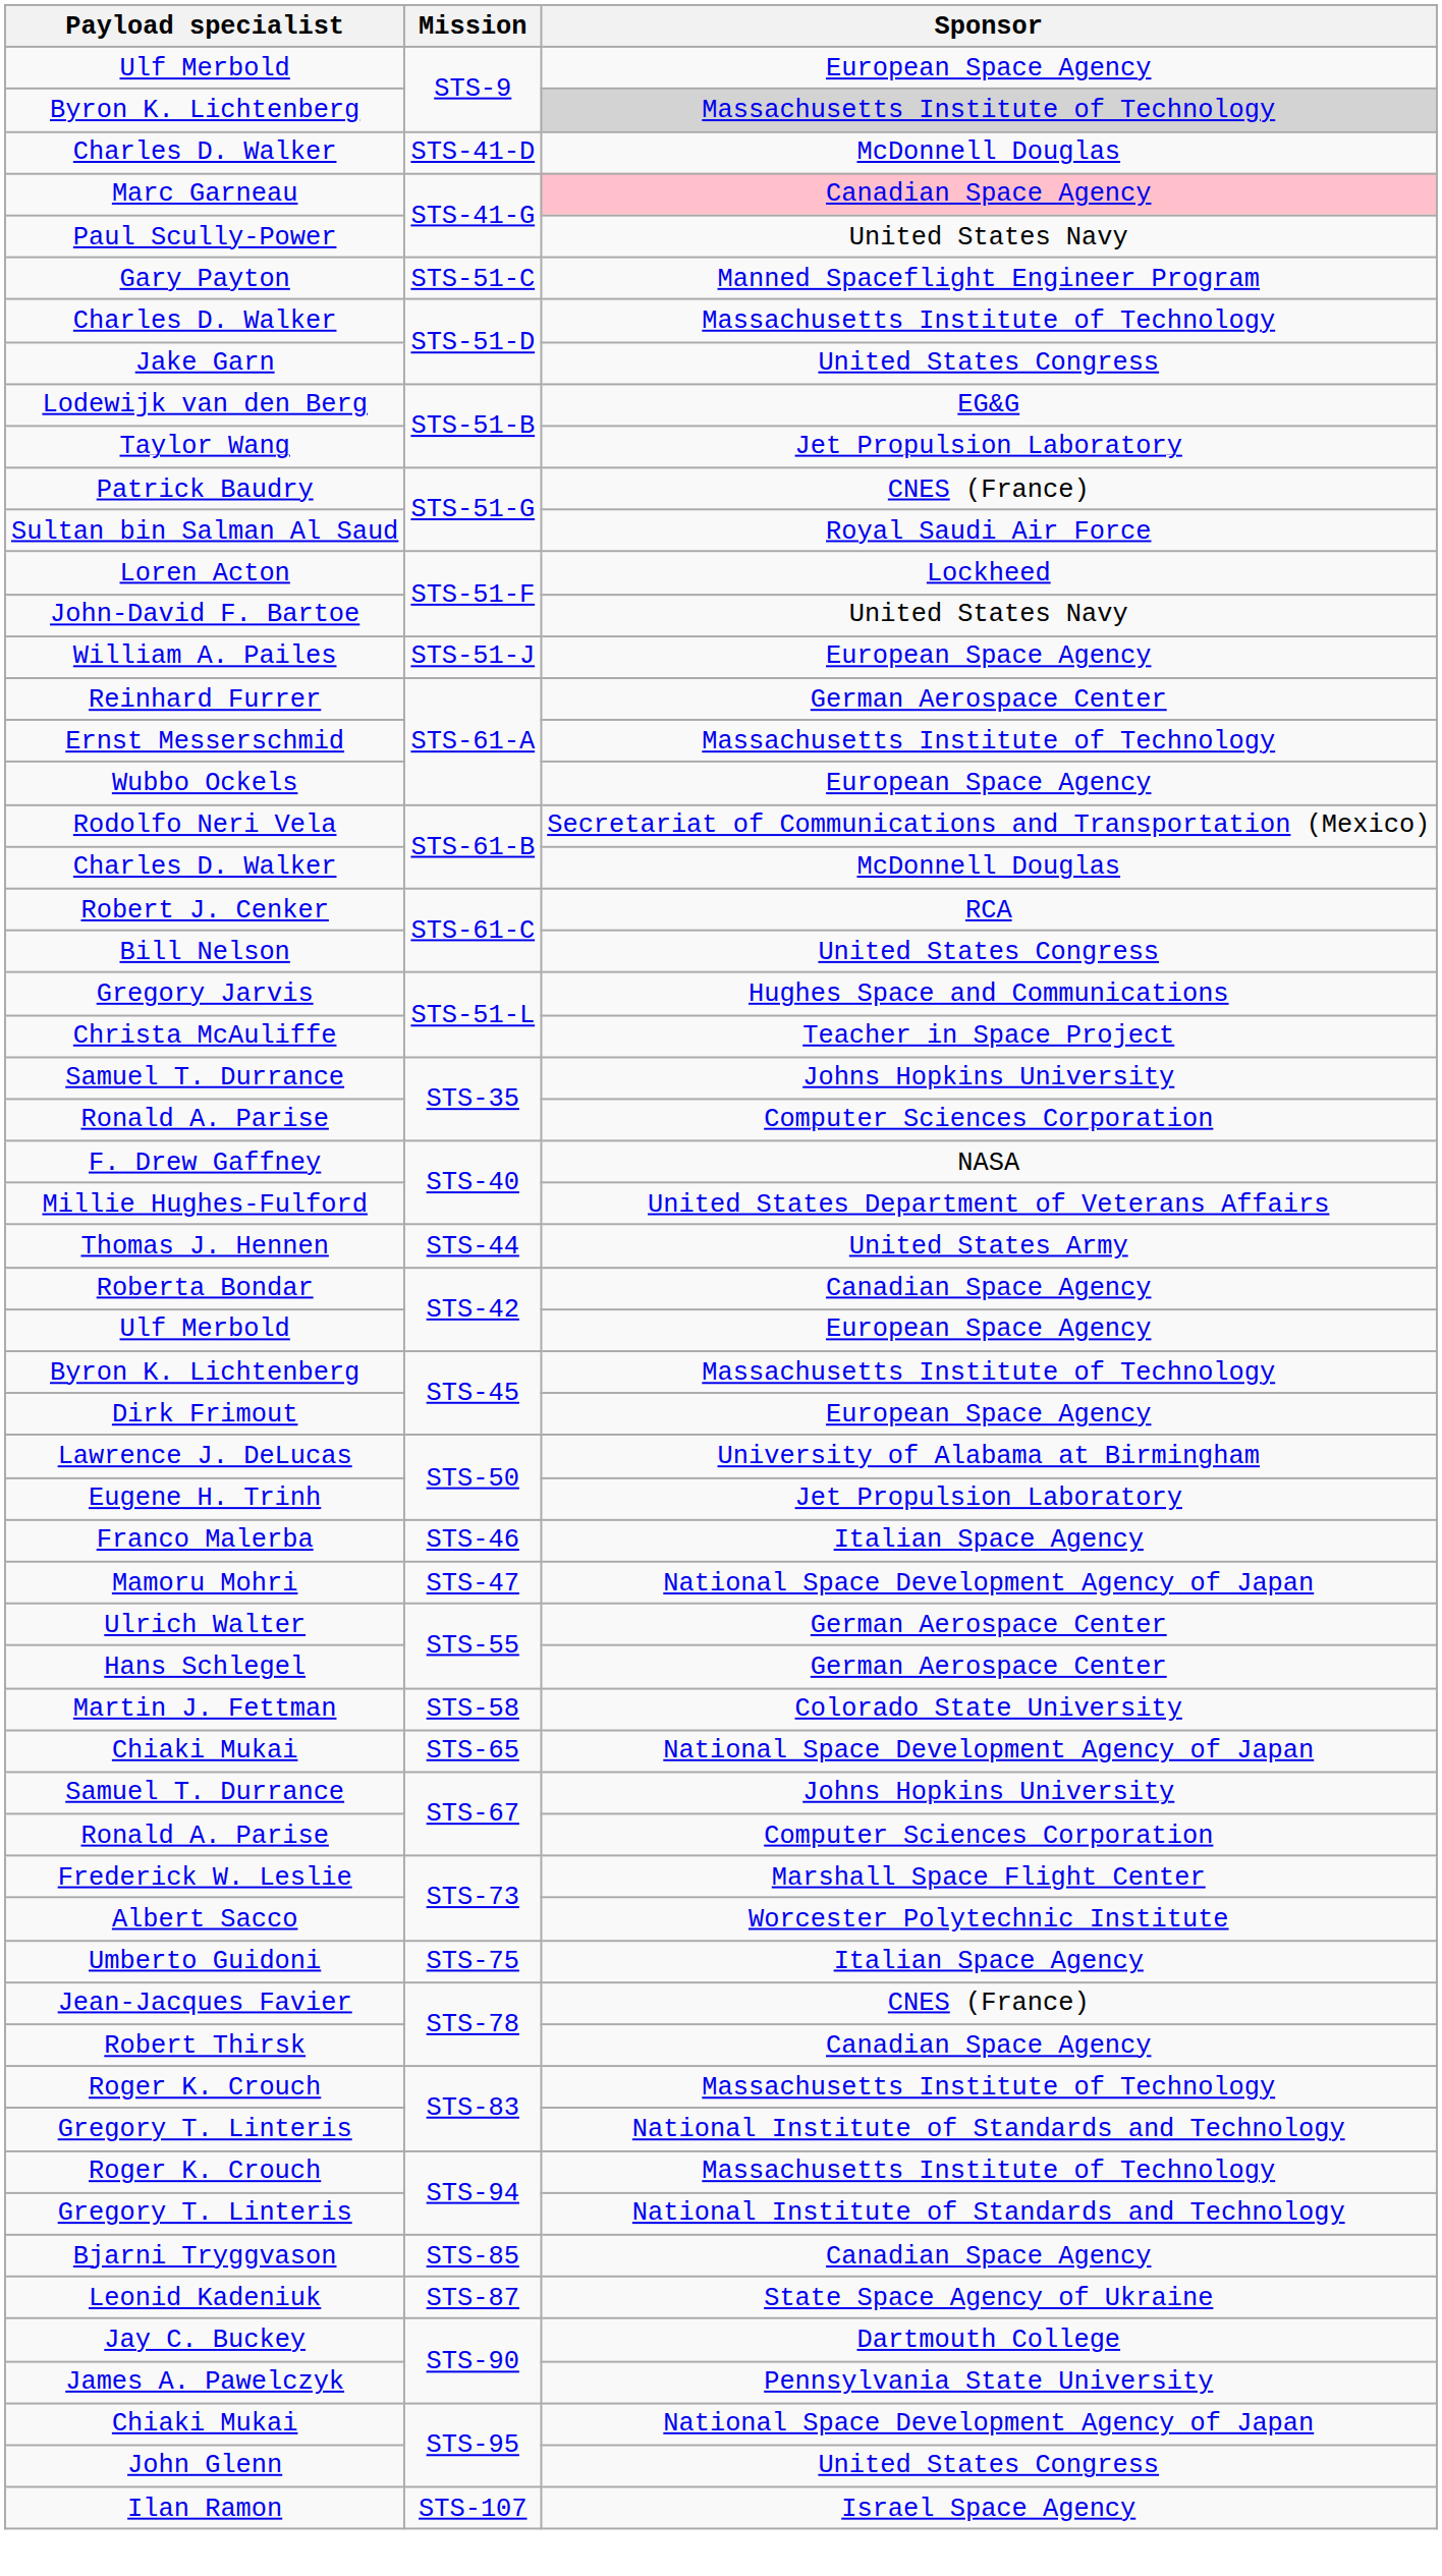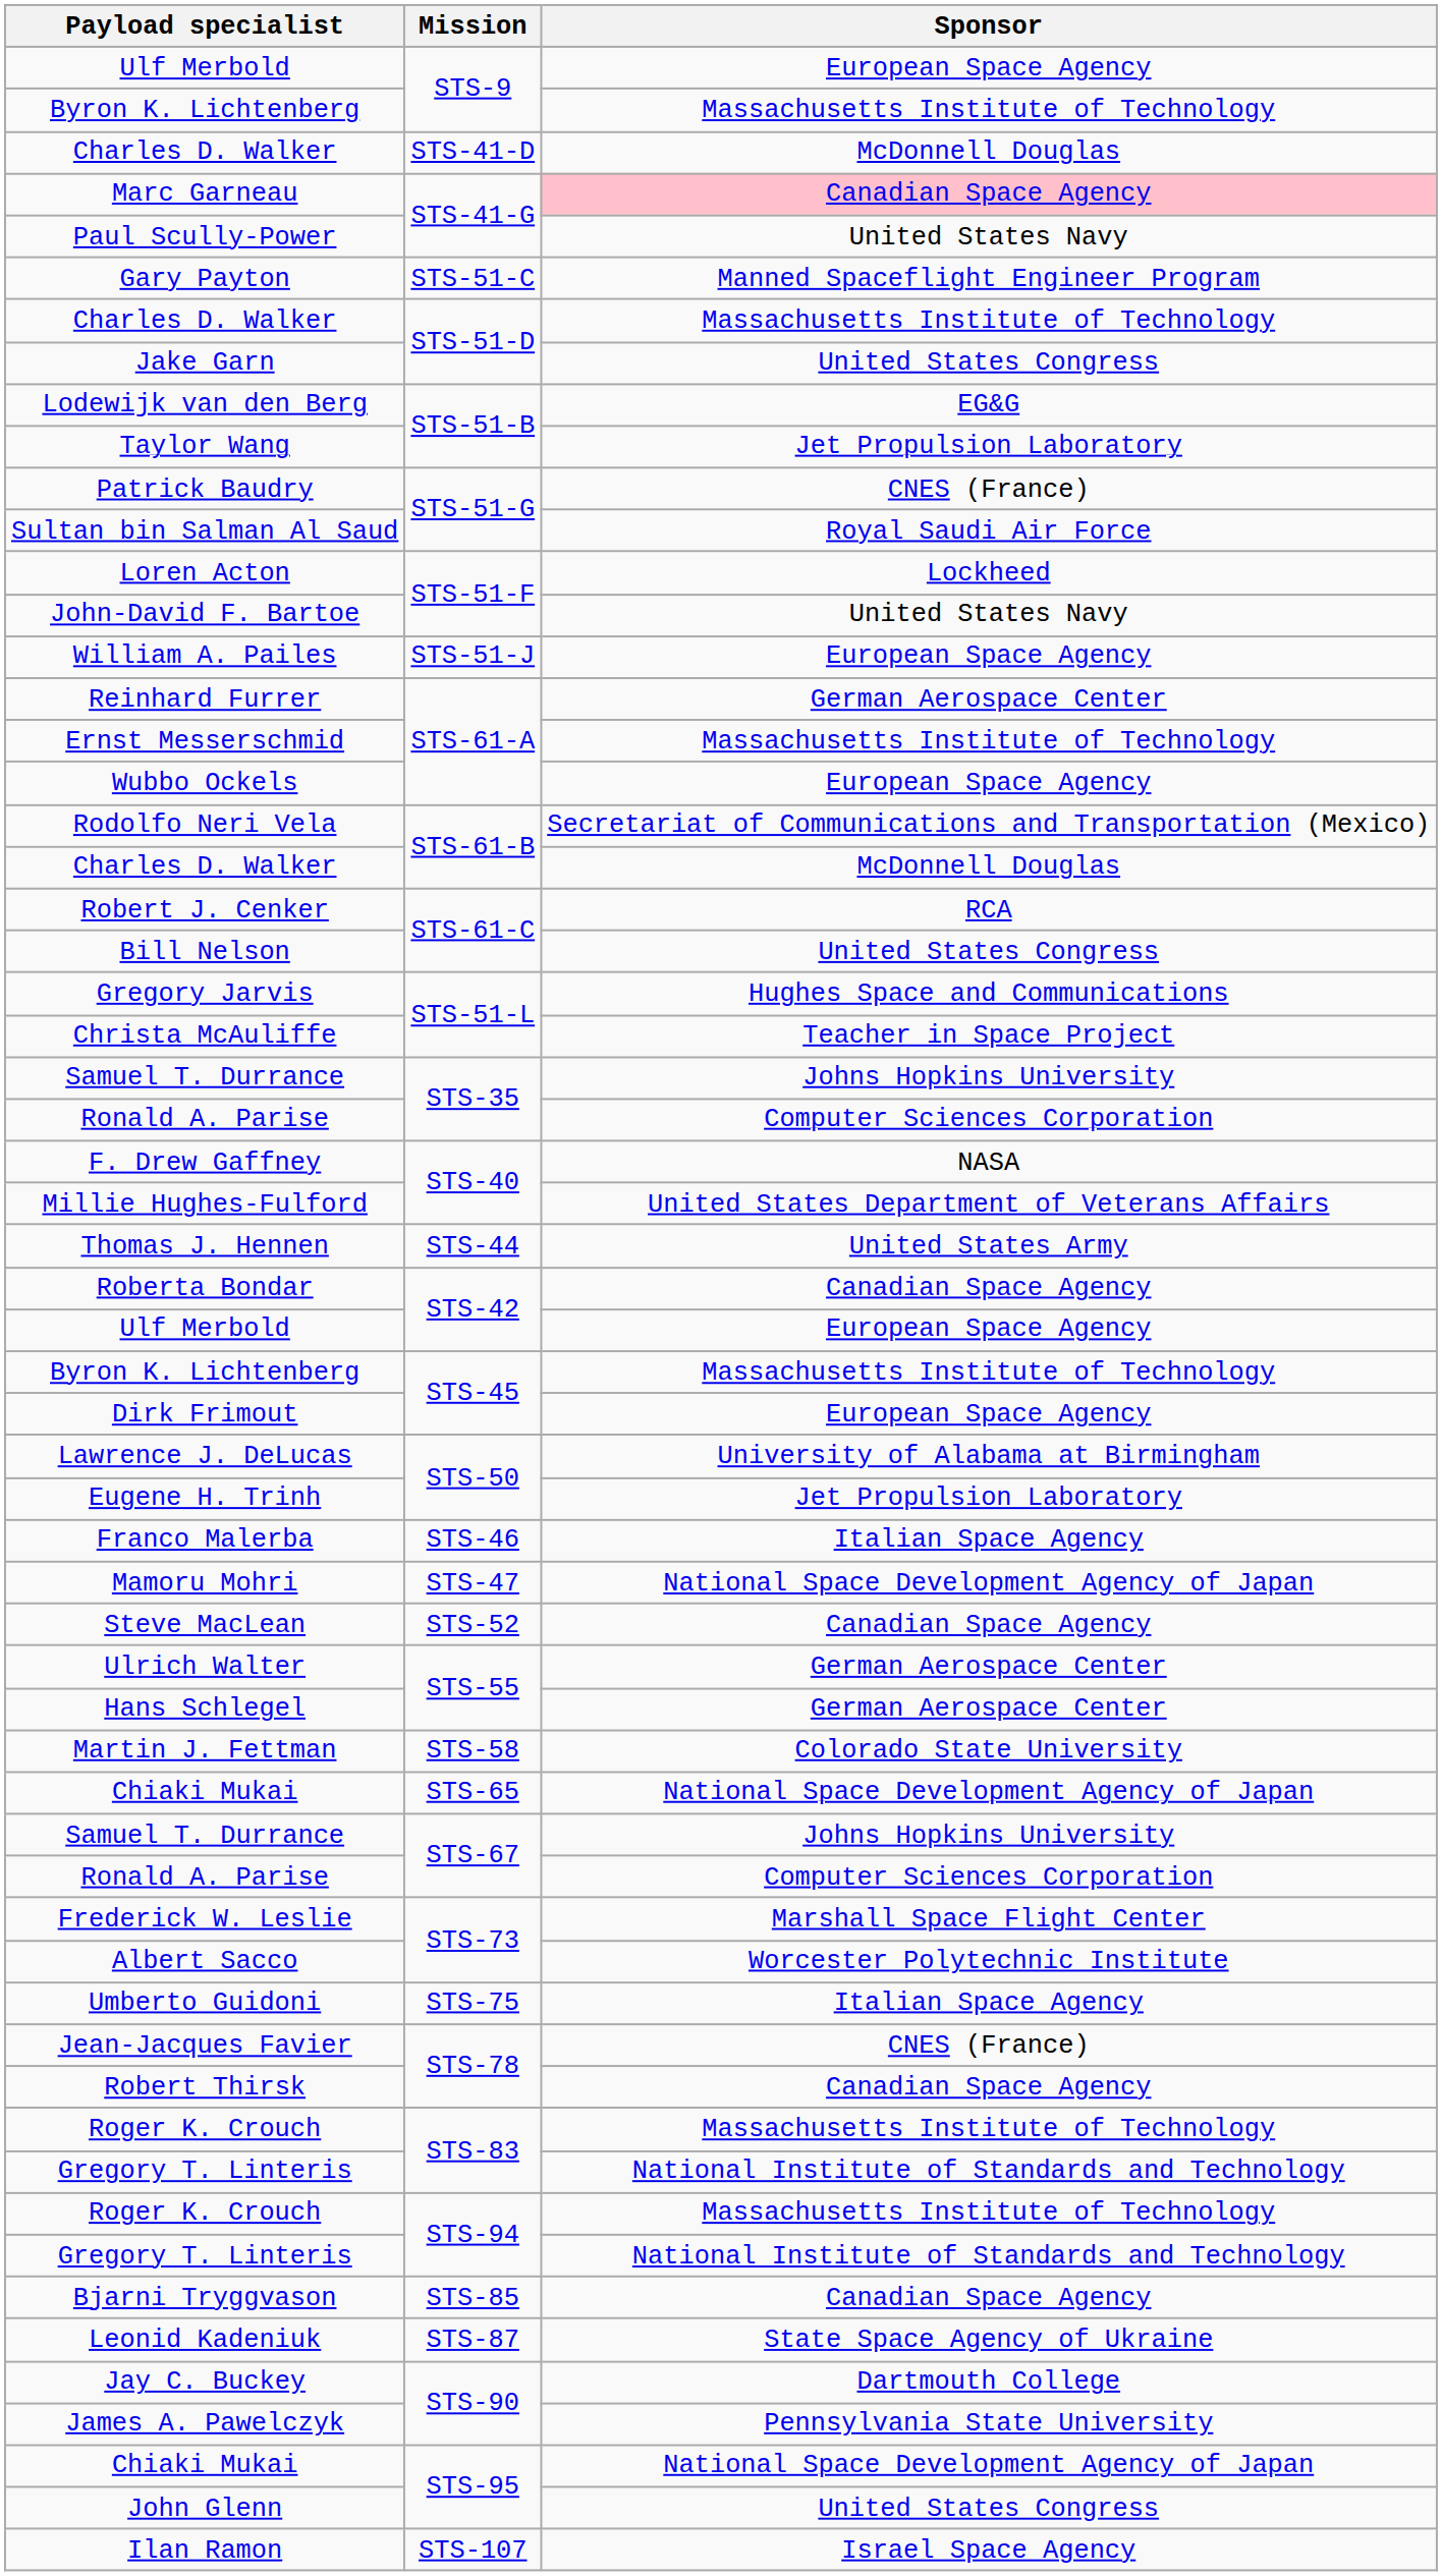 <table class="wikitable sticky-header" style="text-align: center;">
 <tr>
 <th>Payload specialist</th>
 <th>Mission</th>
 <th>Sponsor</th>
 </tr>
 <tr>
 <td><a href='#'>Ulf Merbold</a></td>
 <td rowspan="2"><a href='#'>STS-9</a></td>
 <td><a href='#'>European Space Agency</a></td>
 </tr>
 <tr>
 <td><a href='#'>Byron K. Lichtenberg</a></td>
-<td style="background: lightgrey;"><a href='#'>Massachusetts Institute of Technology</a></td>
+<td><a href='#'>Massachusetts Institute of Technology</a></td>
 </tr>
 <tr>
 <td><a href='#'>Charles D. Walker</a></td>
 <td><a href='#'>STS-41-D</a></td>
 <td><a href='#'>McDonnell Douglas</a></td>
 </tr>
 <tr>
 <td><a href='#'>Marc Garneau</a></td>
 <td rowspan="2"><a href='#'>STS-41-G</a></td>
 <td style="background: pink;"><a href='#'>Canadian Space Agency</a></td>
 </tr>
 <tr>
 <td><a href='#'>Paul Scully-Power</a></td>
 <td>United States Navy</td>
 </tr>
 <tr>
 <td><a href='#'>Gary Payton</a></td>
 <td><a href='#'>STS-51-C</a></td>
 <td><a href='#'>Manned Spaceflight Engineer Program</a></td>
 </tr>
 <tr>
 <td><a href='#'>Charles D. Walker</a></td>
 <td rowspan="2"><a href='#'>STS-51-D</a></td>
 <td><a href='#'>Massachusetts Institute of Technology</a></td>
 </tr>
 <tr>
 <td><a href='#'>Jake Garn</a></td>
 <td><a href='#'>United States Congress</a></td>
 </tr>
 <tr>
 <td><a href='#'>Lodewijk van den Berg</a></td>
 <td rowspan="2"><a href='#'>STS-51-B</a></td>
 <td><a href='#'>EG&G</a></td>
 </tr>
 <tr>
 <td><a href='#'>Taylor Wang</a></td>
 <td><a href='#'>Jet Propulsion Laboratory</a></td>
 </tr>
 <tr>
 <td><a href='#'>Patrick Baudry</a></td>
 <td rowspan="2"><a href='#'>STS-51-G</a></td>
 <td><a href='#'>CNES</a> (France)</td>
 </tr>
 <tr>
 <td><a href='#'>Sultan bin Salman Al Saud</a></td>
 <td><a href='#'>Royal Saudi Air Force</a></td>
 </tr>
 <tr>
 <td><a href='#'>Loren Acton</a></td>
 <td rowspan="2"><a href='#'>STS-51-F</a></td>
 <td><a href='#'>Lockheed</a></td>
 </tr>
 <tr>
 <td><a href='#'>John-David F. Bartoe</a></td>
 <td>United States Navy</td>
 </tr>
 <tr>
 <td><a href='#'>William A. Pailes</a></td>
 <td><a href='#'>STS-51-J</a></td>
 <td><a href='#'>European Space Agency</a></td>
 </tr>
 <tr>
 <td><a href='#'>Reinhard Furrer</a></td>
 <td rowspan="3"><a href='#'>STS-61-A</a></td>
 <td><a href='#'>German Aerospace Center</a></td>
 </tr>
 <tr>
 <td><a href='#'>Ernst Messerschmid</a></td>
 <td><a href='#'>Massachusetts Institute of Technology</a></td>
 </tr>
 <tr>
 <td><a href='#'>Wubbo Ockels</a></td>
 <td><a href='#'>European Space Agency</a></td>
 </tr>
 <tr>
 <td><a href='#'>Rodolfo Neri Vela</a></td>
 <td rowspan="2"><a href='#'>STS-61-B</a></td>
 <td><a href='#'>Secretariat of Communications and Transportation</a> (Mexico)</td>
 </tr>
 <tr>
 <td><a href='#'>Charles D. Walker</a></td>
 <td><a href='#'>McDonnell Douglas</a></td>
 </tr>
 <tr>
 <td><a href='#'>Robert J. Cenker</a></td>
 <td rowspan="2"><a href='#'>STS-61-C</a></td>
 <td><a href='#'>RCA</a></td>
 </tr>
 <tr>
 <td><a href='#'>Bill Nelson</a></td>
 <td><a href='#'>United States Congress</a></td>
 </tr>
 <tr>
 <td><a href='#'>Gregory Jarvis</a></td>
 <td rowspan="2"><a href='#'>STS-51-L</a></td>
 <td><a href='#'>Hughes Space and Communications</a></td>
 </tr>
 <tr>
 <td><a href='#'>Christa McAuliffe</a></td>
 <td><a href='#'>Teacher in Space Project</a></td>
 </tr>
 <tr>
 <td><a href='#'>Samuel T. Durrance</a></td>
 <td rowspan="2"><a href='#'>STS-35</a></td>
 <td><a href='#'>Johns Hopkins University</a></td>
 </tr>
 <tr>
 <td><a href='#'>Ronald A. Parise</a></td>
 <td><a href='#'>Computer Sciences Corporation</a></td>
 </tr>
 <tr>
 <td><a href='#'>F. Drew Gaffney</a></td>
 <td rowspan="2"><a href='#'>STS-40</a></td>
 <td>NASA</td>
 </tr>
 <tr>
 <td><a href='#'>Millie Hughes-Fulford</a></td>
 <td><a href='#'>United States Department of Veterans Affairs</a></td>
 </tr>
 <tr>
 <td><a href='#'>Thomas J. Hennen</a></td>
 <td><a href='#'>STS-44</a></td>
 <td><a href='#'>United States Army</a></td>
 </tr>
 <tr>
 <td><a href='#'>Roberta Bondar</a></td>
 <td rowspan="2"><a href='#'>STS-42</a></td>
 <td><a href='#'>Canadian Space Agency</a></td>
 </tr>
 <tr>
 <td><a href='#'>Ulf Merbold</a></td>
 <td><a href='#'>European Space Agency</a></td>
 </tr>
 <tr>
 <td><a href='#'>Byron K. Lichtenberg</a></td>
 <td rowspan="2"><a href='#'>STS-45</a></td>
 <td><a href='#'>Massachusetts Institute of Technology</a></td>
 </tr>
 <tr>
 <td><a href='#'>Dirk Frimout</a></td>
 <td><a href='#'>European Space Agency</a></td>
 </tr>
 <tr>
 <td><a href='#'>Lawrence J. DeLucas</a></td>
 <td rowspan="2"><a href='#'>STS-50</a></td>
 <td><a href='#'>University of Alabama at Birmingham</a></td>
 </tr>
 <tr>
 <td><a href='#'>Eugene H. Trinh</a></td>
 <td><a href='#'>Jet Propulsion Laboratory</a></td>
 </tr>
 <tr>
 <td><a href='#'>Franco Malerba</a></td>
 <td><a href='#'>STS-46</a></td>
 <td><a href='#'>Italian Space Agency</a></td>
 </tr>
 <tr>
 <td><a href='#'>Mamoru Mohri</a></td>
 <td><a href='#'>STS-47</a></td>
 <td><a href='#'>National Space Development Agency of Japan</a></td>
 </tr>
 <tr>
+<td><a href='#'>Steve MacLean</a></td>
+<td><a href='#'>STS-52</a></td>
+<td><a href='#'>Canadian Space Agency</a></td>
+</tr>
+<tr>
 <td><a href='#'>Ulrich Walter</a></td>
 <td rowspan="2"><a href='#'>STS-55</a></td>
 <td><a href='#'>German Aerospace Center</a></td>
 </tr>
 <tr>
 <td><a href='#'>Hans Schlegel</a></td>
 <td><a href='#'>German Aerospace Center</a></td>
 </tr>
 <tr>
 <td><a href='#'>Martin J. Fettman</a></td>
 <td><a href='#'>STS-58</a></td>
 <td><a href='#'>Colorado State University</a></td>
 </tr>
 <tr>
 <td><a href='#'>Chiaki Mukai</a></td>
 <td><a href='#'>STS-65</a></td>
 <td><a href='#'>National Space Development Agency of Japan</a></td>
 </tr>
 <tr>
 <td><a href='#'>Samuel T. Durrance</a></td>
 <td rowspan="2"><a href='#'>STS-67</a></td>
 <td><a href='#'>Johns Hopkins University</a></td>
 </tr>
 <tr>
 <td><a href='#'>Ronald A. Parise</a></td>
 <td><a href='#'>Computer Sciences Corporation</a></td>
 </tr>
 <tr>
 <td><a href='#'>Frederick W. Leslie</a></td>
 <td rowspan="2"><a href='#'>STS-73</a></td>
 <td><a href='#'>Marshall Space Flight Center</a></td>
 </tr>
 <tr>
 <td><a href='#'>Albert Sacco</a></td>
 <td><a href='#'>Worcester Polytechnic Institute</a></td>
 </tr>
 <tr>
 <td><a href='#'>Umberto Guidoni</a></td>
 <td><a href='#'>STS-75</a></td>
 <td><a href='#'>Italian Space Agency</a></td>
 </tr>
 <tr>
 <td><a href='#'>Jean-Jacques Favier</a></td>
 <td rowspan="2"><a href='#'>STS-78</a></td>
 <td><a href='#'>CNES</a> (France)</td>
 </tr>
 <tr>
 <td><a href='#'>Robert Thirsk</a></td>
 <td><a href='#'>Canadian Space Agency</a></td>
 </tr>
 <tr>
 <td><a href='#'>Roger K. Crouch</a></td>
 <td rowspan="2"><a href='#'>STS-83</a></td>
 <td><a href='#'>Massachusetts Institute of Technology</a></td>
 </tr>
 <tr>
 <td><a href='#'>Gregory T. Linteris</a></td>
 <td><a href='#'>National Institute of Standards and Technology</a></td>
 </tr>
 <tr>
 <td><a href='#'>Roger K. Crouch</a></td>
 <td rowspan="2"><a href='#'>STS-94</a></td>
 <td><a href='#'>Massachusetts Institute of Technology</a></td>
 </tr>
 <tr>
 <td><a href='#'>Gregory T. Linteris</a></td>
 <td><a href='#'>National Institute of Standards and Technology</a></td>
 </tr>
 <tr>
 <td><a href='#'>Bjarni Tryggvason</a></td>
 <td><a href='#'>STS-85</a></td>
 <td><a href='#'>Canadian Space Agency</a></td>
 </tr>
 <tr>
 <td><a href='#'>Leonid Kadeniuk</a></td>
 <td><a href='#'>STS-87</a></td>
 <td><a href='#'>State Space Agency of Ukraine</a></td>
 </tr>
 <tr>
 <td><a href='#'>Jay C. Buckey</a></td>
 <td rowspan="2"><a href='#'>STS-90</a></td>
 <td><a href='#'>Dartmouth College</a></td>
 </tr>
 <tr>
 <td><a href='#'>James A. Pawelczyk</a></td>
 <td><a href='#'>Pennsylvania State University</a></td>
 </tr>
 <tr>
 <td><a href='#'>Chiaki Mukai</a></td>
 <td rowspan="2"><a href='#'>STS-95</a></td>
 <td><a href='#'>National Space Development Agency of Japan</a></td>
 </tr>
 <tr>
 <td><a href='#'>John Glenn</a></td>
 <td><a href='#'>United States Congress</a></td>
 </tr>
 <tr>
 <td><a href='#'>Ilan Ramon</a></td>
 <td><a href='#'>STS-107</a></td>
 <td><a href='#'>Israel Space Agency</a></td>
 </tr>
 </table>
